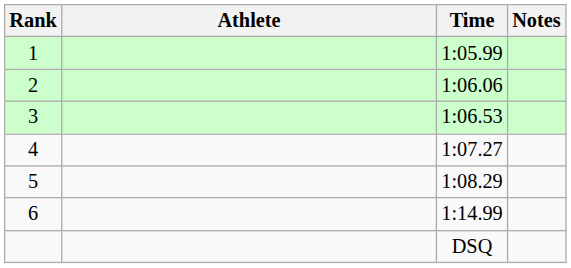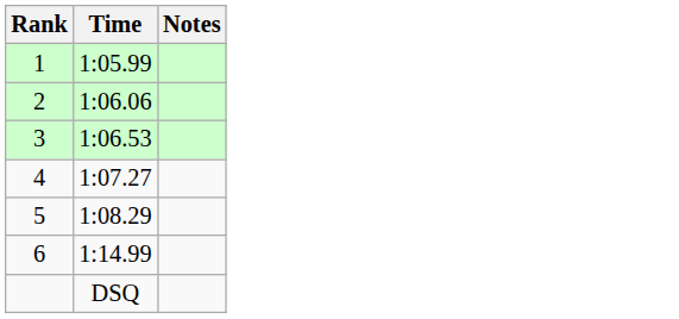 <table class="wikitable" style="text-align:center">
 <tr>
 <th>Rank</th>
-<th Style="width:18em">Athlete</th>
 <th>Time</th>
 <th>Notes</th>
 </tr>
 <tr style="background:#cfc">
 <td>1</td>
-<td style="text-align:left"></td>
 <td>1:05.99</td>
 <td></td>
 </tr>
 <tr style="background:#cfc">
 <td>2</td>
-<td style="text-align:left"></td>
 <td>1:06.06</td>
 <td></td>
 </tr>
 <tr style="background:#cfc">
 <td>3</td>
-<td style="text-align:left"></td>
 <td>1:06.53</td>
 <td></td>
 </tr>
 <tr>
 <td>4</td>
-<td style="text-align:left"></td>
 <td>1:07.27</td>
 <td></td>
 </tr>
 <tr>
 <td>5</td>
-<td style="text-align:left"></td>
 <td>1:08.29</td>
 <td></td>
 </tr>
 <tr>
 <td>6</td>
-<td style="text-align:left"></td>
 <td>1:14.99</td>
 <td></td>
 </tr>
 <tr>
 <td></td>
-<td style="text-align:left"></td>
 <td>DSQ</td>
 <td></td>
 </tr>
 </table>
